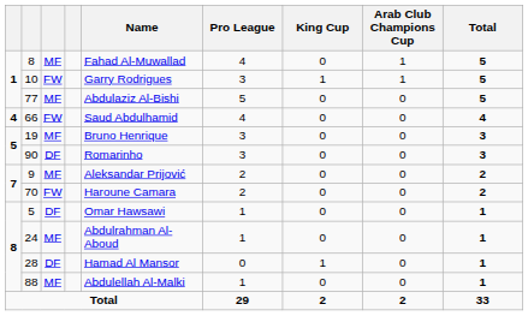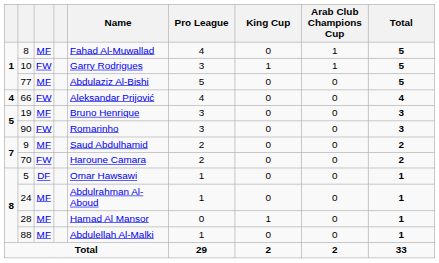 <table class="wikitable" style="text-align:center">
 <tr>
 <th width=15></th>
 <th width=15></th>
 <th width=15></th>
 <th width=15></th>
 <th width=155>Name</th>
 <th width=100>Pro League</th>
 <th width=100>King Cup</th>
 <th width=100>Arab Club Champions Cup</th>
 <th width=100>Total</th>
 </tr>
 <tr>
 <td rowspan=3><strong>1</strong></td>
 <td>8</td>
 <td><a href='#'>MF</a></td>
 <td></td>
 <td align=left><a href='#'>Fahad Al-Muwallad</a></td>
 <td>4</td>
 <td>0</td>
 <td>1</td>
 <td><strong>5</strong></td>
 </tr>
 <tr>
 <td>10</td>
 <td><a href='#'>FW</a></td>
 <td></td>
 <td align=left><a href='#'>Garry Rodrigues</a></td>
 <td>3</td>
 <td>1</td>
 <td>1</td>
 <td><strong>5</strong></td>
 </tr>
 <tr>
 <td>77</td>
 <td><a href='#'>MF</a></td>
 <td></td>
 <td align=left><a href='#'>Abdulaziz Al-Bishi</a></td>
 <td>5</td>
 <td>0</td>
 <td>0</td>
 <td><strong>5</strong></td>
 </tr>
 <tr>
 <td><strong>4</strong></td>
 <td>66</td>
 <td><a href='#'>FW</a></td>
 <td></td>
-<td align=left><a href='#'>Saud Abdulhamid</a></td>
+<td align=left><a href='#'>Aleksandar Prijović</a></td>
 <td>4</td>
 <td>0</td>
 <td>0</td>
 <td><strong>4</strong></td>
 </tr>
 <tr>
 <td rowspan=2><strong>5</strong></td>
 <td>19</td>
 <td><a href='#'>MF</a></td>
 <td></td>
 <td align=left><a href='#'>Bruno Henrique</a></td>
 <td>3</td>
 <td>0</td>
 <td>0</td>
 <td><strong>3</strong></td>
 </tr>
 <tr>
 <td>90</td>
-<td><a href='#'>DF</a></td>
+<td><a href='#'>FW</a></td>
 <td></td>
 <td align=left><a href='#'>Romarinho</a></td>
 <td>3</td>
 <td>0</td>
 <td>0</td>
 <td><strong>3</strong></td>
 </tr>
 <tr>
 <td rowspan=2><strong>7</strong></td>
 <td>9</td>
 <td><a href='#'>MF</a></td>
 <td></td>
-<td align=left><a href='#'>Aleksandar Prijović</a></td>
+<td align=left><a href='#'>Saud Abdulhamid</a></td>
 <td>2</td>
 <td>0</td>
 <td>0</td>
 <td><strong>2</strong></td>
 </tr>
 <tr>
 <td>70</td>
 <td><a href='#'>FW</a></td>
 <td></td>
 <td align=left><a href='#'>Haroune Camara</a></td>
 <td>2</td>
 <td>0</td>
 <td>0</td>
 <td><strong>2</strong></td>
 </tr>
 <tr>
 <td rowspan=4><strong>8</strong></td>
 <td>5</td>
 <td><a href='#'>DF</a></td>
 <td></td>
 <td align=left><a href='#'>Omar Hawsawi</a></td>
 <td>1</td>
 <td>0</td>
 <td>0</td>
 <td><strong>1</strong></td>
 </tr>
 <tr>
 <td>24</td>
 <td><a href='#'>MF</a></td>
 <td></td>
 <td align=left><a href='#'>Abdulrahman Al-Aboud</a></td>
 <td>1</td>
 <td>0</td>
 <td>0</td>
 <td><strong>1</strong></td>
 </tr>
 <tr>
 <td>28</td>
-<td><a href='#'>DF</a></td>
+<td><a href='#'>MF</a></td>
 <td></td>
 <td align=left><a href='#'>Hamad Al Mansor</a></td>
 <td>0</td>
 <td>1</td>
 <td>0</td>
 <td><strong>1</strong></td>
 </tr>
 <tr>
 <td>88</td>
 <td><a href='#'>MF</a></td>
 <td></td>
 <td align=left><a href='#'>Abdulellah Al-Malki</a></td>
 <td>1</td>
 <td>0</td>
 <td>0</td>
 <td><strong>1</strong></td>
 </tr>
 <tr>
 <td colspan=5><strong>Total</strong></td>
 <td><strong>29</strong></td>
 <td><strong>2</strong></td>
 <td><strong>2</strong></td>
 <td><strong>33</strong></td>
 </tr>
 </table>
